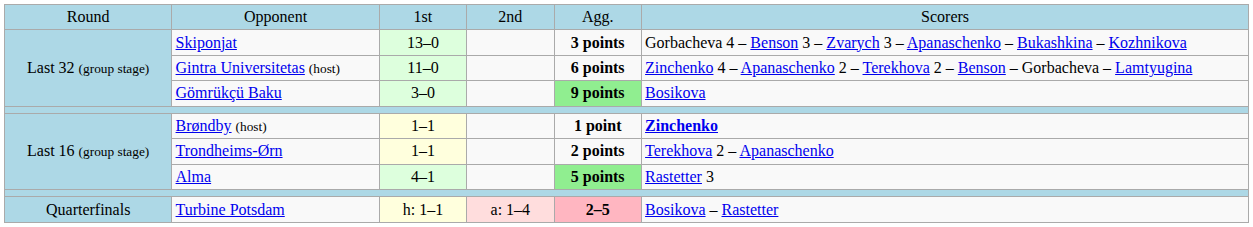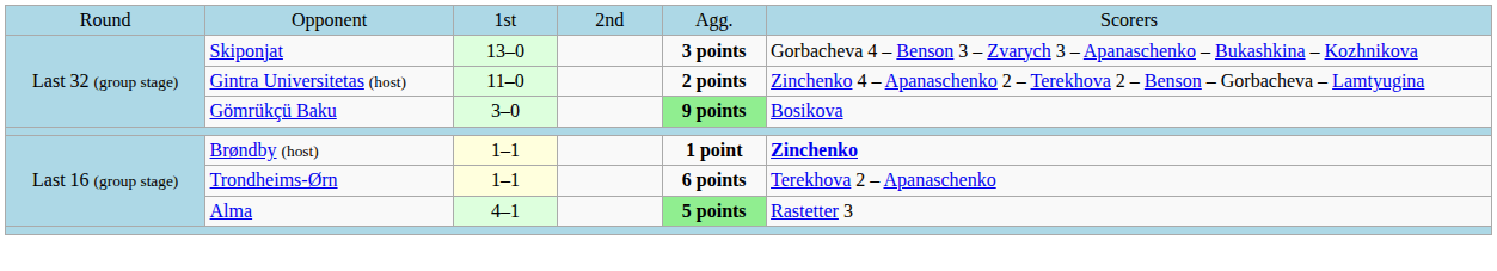 <table class="wikitable" style="text-align:center">
 <tr bgcolor=lightblue>
 <td width=160px>Round</td>
 <td width=200px>Opponent</td>
 <td width=80px>1st</td>
 <td width=80px>2nd</td>
 <td width=80px>Agg.</td>
 <td width=600px>Scorers</td>
 </tr>
 <tr>
 <td rowspan=3 bgcolor=lightblue>Last 32 <small>(group stage)</small></td>
 <td align=left> <a href='#'>Skiponjat</a></td>
 <td bgcolor="#ddffdd">13–0</td>
 <td></td>
 <td><strong>3 points</strong></td>
 <td align=left>Gorbacheva 4 – <a href='#'>Benson</a> 3 – <a href='#'>Zvarych</a> 3 – <a href='#'>Apanaschenko</a> – <a href='#'>Bukashkina</a> – <a href='#'>Kozhnikova</a></td>
 </tr>
 <tr>
 <td align=left> <a href='#'>Gintra Universitetas</a> <small>(host)</small></td>
 <td bgcolor="#ddffdd">11–0</td>
 <td></td>
-<td><strong>6 points</strong></td>
+<td><strong>2 points</strong></td>
 <td align=left><a href='#'>Zinchenko</a> 4 – <a href='#'>Apanaschenko</a> 2 – <a href='#'>Terekhova</a> 2 – <a href='#'>Benson</a> – Gorbacheva – <a href='#'>Lamtyugina</a></td>
 </tr>
 <tr>
 <td align=left> <a href='#'>Gömrükçü Baku</a></td>
 <td bgcolor="#ddffdd">3–0</td>
 <td></td>
 <td bgcolor=lightgreen><strong>9 points</strong></td>
 <td align=left><a href='#'>Bosikova</a></td>
 </tr>
 <tr bgcolor=lightblue>
 <td colspan=6></td>
 </tr>
 <tr>
 <td rowspan=3 bgcolor=lightblue>Last 16 <small>(group stage)</small></td>
 <td align=left> <a href='#'>Brøndby</a> <small>(host)</small></td>
 <td bgcolor="#ffffdd">1–1</td>
 <td></td>
 <td><strong>1 point</strong></td>
 <td align=left><strong><a href='#'>Zinchenko</a></strong></td>
 </tr>
 <tr>
 <td align=left> <a href='#'>Trondheims-Ørn</a></td>
 <td bgcolor="#ffffdd">1–1</td>
 <td></td>
-<td><strong>2 points</strong></td>
+<td><strong>6 points</strong></td>
 <td align=left><a href='#'>Terekhova</a> 2 – <a href='#'>Apanaschenko</a></td>
 </tr>
 <tr>
 <td align=left> <a href='#'>Alma</a></td>
 <td bgcolor="#ddffdd">4–1</td>
 <td></td>
 <td bgcolor=lightgreen><strong>5 points</strong></td>
 <td align=left><a href='#'>Rastetter</a> 3</td>
 </tr>
 <tr bgcolor=lightblue>
 <td colspan=6></td>
 </tr>
-<tr>
-<td bgcolor=lightblue>Quarterfinals</td>
-<td align=left> <a href='#'>Turbine Potsdam</a></td>
-<td bgcolor="#ffffdd">h: 1–1</td>
-<td bgcolor="#ffdddd">a: 1–4</td>
-<td bgcolor=lightpink><strong>2–5</strong></td>
-<td align=left><a href='#'>Bosikova</a> – <a href='#'>Rastetter</a></td>
-</tr>
 </table>
